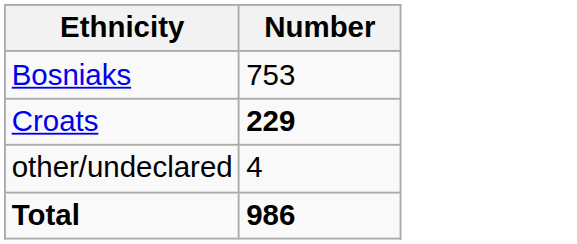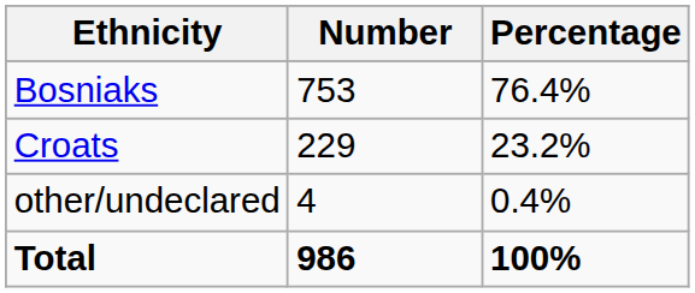 <table class="wikitable">
 <tr>
 <th width="100px">Ethnicity</th>
 <th width="80px">Number</th>
+<th width="80px">Percentage</th>
 </tr>
 <tr>
 <td><a href='#'>Bosniaks</a></td>
 <td>753</td>
+<td>76.4%</td>
 </tr>
 <tr>
 <td><a href='#'>Croats</a></td>
-<td><strong>229</strong></td>
+<td>229</td>
+<td>23.2%</td>
 </tr>
 <tr>
 <td>other/undeclared</td>
 <td>4</td>
+<td>0.4%</td>
 </tr>
 <tr>
 <td><strong>Total</strong></td>
 <td><strong>986</strong></td>
+<td><strong>100%</strong></td>
 </tr>
 </table>
